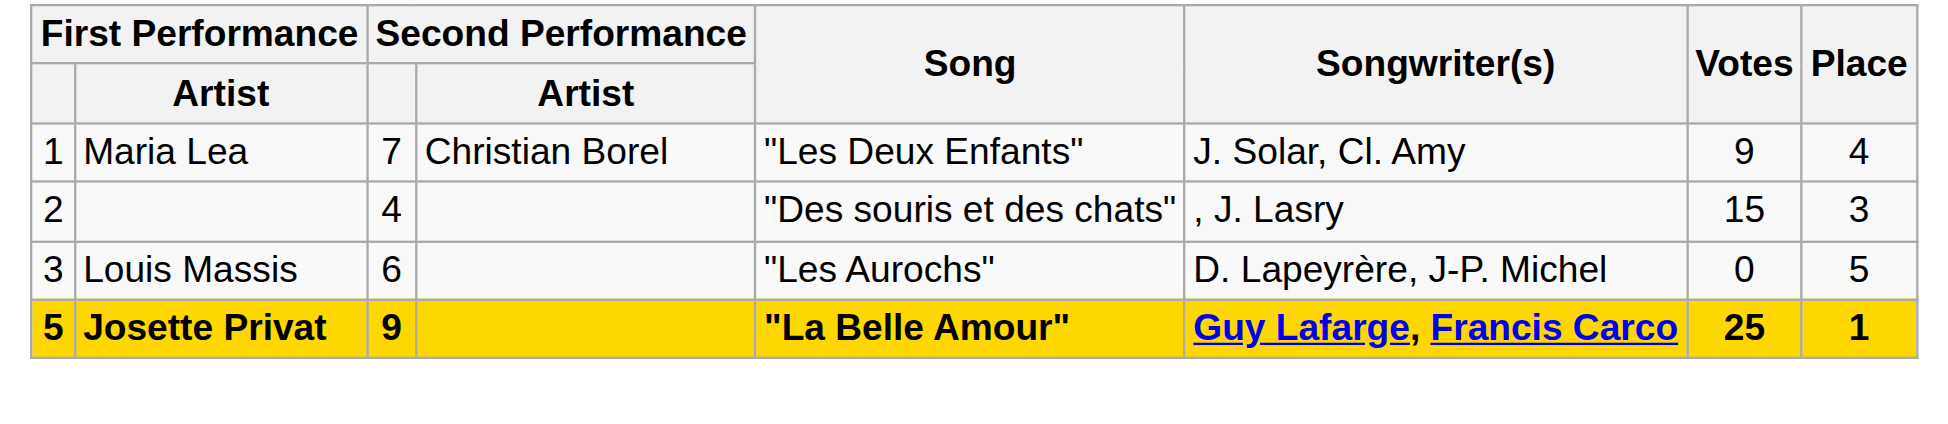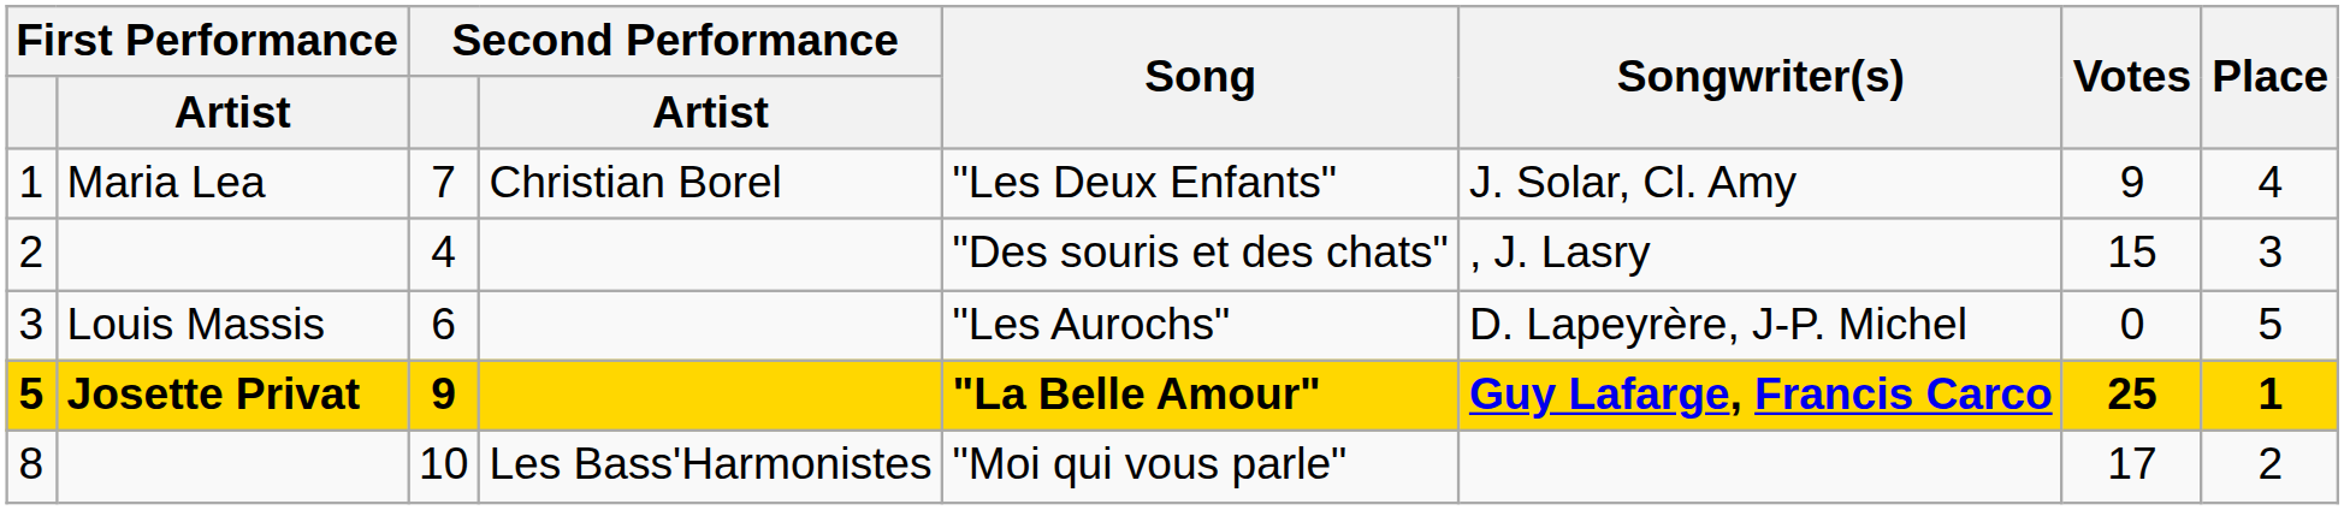 <table class="sortable wikitable" style="margin: 1em auto 1em auto; text-align:left">
 <tr>
 <th colspan="2">First Performance</th>
 <th colspan="2">Second Performance</th>
 <th rowspan="2">Song</th>
 <th rowspan="2">Songwriter(s)</th>
 <th rowspan="2">Votes</th>
 <th rowspan="2">Place</th>
 </tr>
 <tr>
 <th></th>
 <th>Artist</th>
 <th></th>
 <th>Artist</th>
 </tr>
 <tr>
 <td align="center">1</td>
 <td>Maria Lea</td>
 <td align="center">7</td>
 <td>Christian Borel</td>
 <td>"Les Deux Enfants"</td>
 <td>J. Solar, Cl. Amy</td>
 <td align="center">9</td>
 <td align="center">4</td>
 </tr>
 <tr>
 <td align="center">2</td>
 <td></td>
 <td align="center">4</td>
 <td></td>
 <td>"Des souris et des chats"</td>
 <td>, J. Lasry</td>
 <td align="center">15</td>
 <td align="center">3</td>
 </tr>
 <tr>
 <td align="center">3</td>
 <td>Louis Massis</td>
 <td align="center">6</td>
 <td></td>
 <td>"Les Aurochs"</td>
 <td>D. Lapeyrère, J-P. Michel</td>
 <td align="center">0</td>
 <td align="center">5</td>
 </tr>
 <tr style="font-weight:bold; background:gold;">
 <td align="center">5</td>
 <td>Josette Privat</td>
 <td align="center">9</td>
 <td></td>
 <td>"La Belle Amour"</td>
 <td><a href='#'>Guy Lafarge</a>, <a href='#'>Francis Carco</a></td>
 <td align="center">25</td>
 <td align="center">1</td>
 </tr>
+<tr>
+<td align="center">8</td>
+<td></td>
+<td align="center">10</td>
+<td>Les Bass'Harmonistes</td>
+<td>"Moi qui vous parle"</td>
+<td></td>
+<td align="center">17</td>
+<td align="center">2</td>
+</tr>
 </table>
